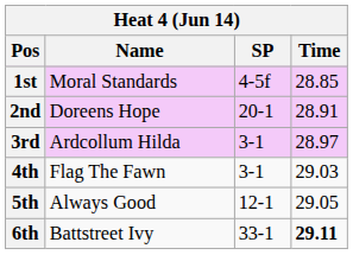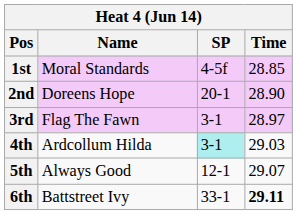 <table class="wikitable">
 <tr>
 <th colspan="6">Heat 4 (Jun 14)</th>
 </tr>
 <tr>
 <th width=20>Pos</th>
 <th width=150>Name</th>
 <th width=40>SP</th>
 <th width=40>Time</th>
 </tr>
 <tr style="background: #f4caf9;">
 <th>1st</th>
 <td>Moral Standards</td>
 <td>4-5f</td>
 <td>28.85</td>
 </tr>
 <tr style="background: #f4caf9;">
 <th>2nd</th>
 <td>Doreens Hope</td>
 <td>20-1</td>
-<td>28.91</td>
+<td>28.90</td>
 </tr>
 <tr style="background: #f4caf9;">
 <th>3rd</th>
-<td>Ardcollum Hilda</td>
+<td>Flag The Fawn</td>
 <td>3-1</td>
 <td>28.97</td>
 </tr>
 <tr>
 <th>4th</th>
-<td>Flag The Fawn</td>
-<td>3-1</td>
+<td>Ardcollum Hilda</td>
+<td style="background: paleturquoise;">3-1</td>
 <td>29.03</td>
 </tr>
 <tr>
 <th>5th</th>
 <td>Always Good</td>
 <td>12-1</td>
-<td>29.05</td>
+<td>29.07</td>
 </tr>
 <tr>
 <th>6th</th>
 <td>Battstreet Ivy</td>
 <td>33-1</td>
 <td><strong>29.11</strong></td>
 </tr>
 </table>
